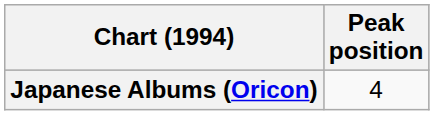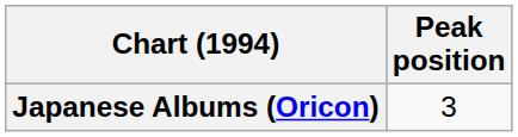 <table class="wikitable plainrowheaders" style="text-align:center;" border="1">
 <tr>
 <th scope="col">Chart (1994)</th>
 <th scope="col">Peak<br>position</th>
 </tr>
 <tr>
 <th scope="row">Japanese Albums (<a href='#'>Oricon</a>)</th>
-<td>4</td>
+<td>3</td>
 </tr>
 </table>
